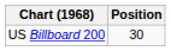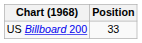 <table class="wikitable">
 <tr>
 <th>Chart (1968)</th>
 <th>Position</th>
 </tr>
 <tr>
 <td>US <a href='#'><em>Billboard</em> 200</a></td>
-<td align="center">30</td>
+<td align="center">33</td>
 </tr>
 </table>
